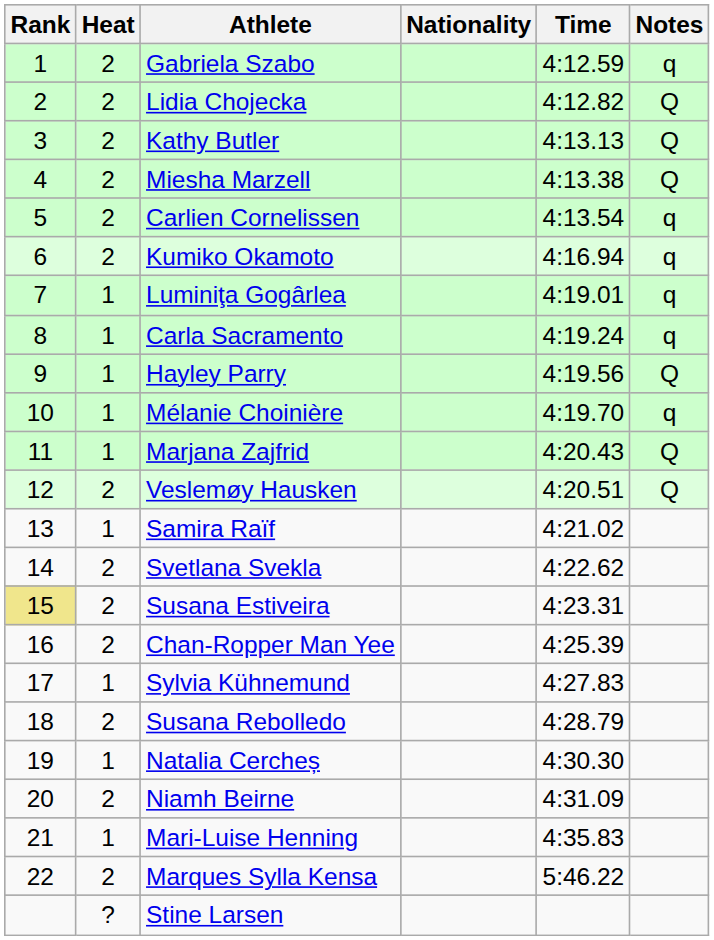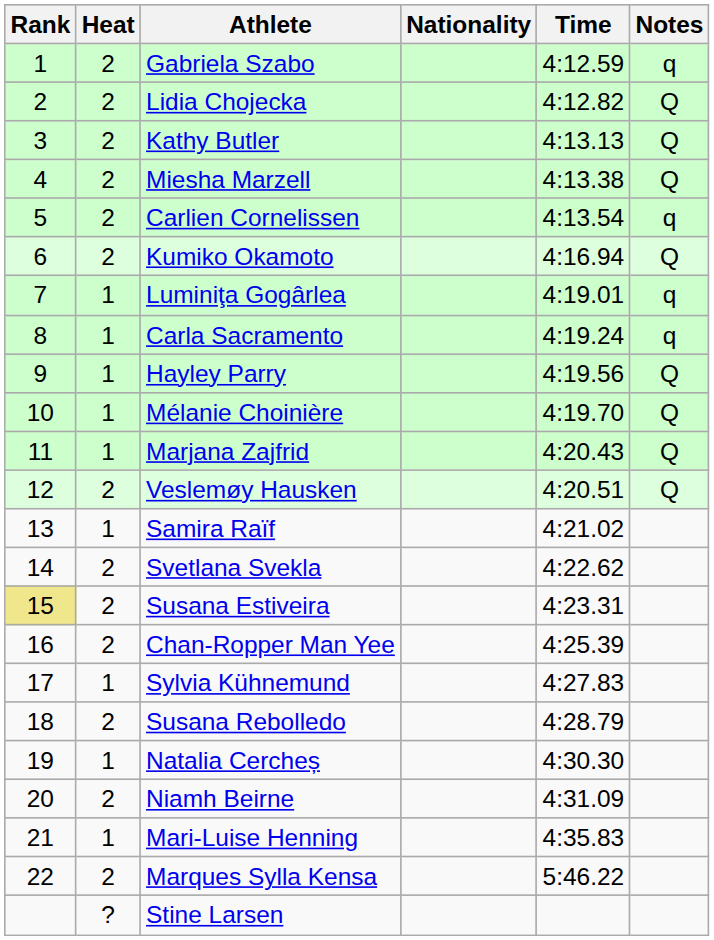 <table class="wikitable sortable" style="text-align:center;font-size:95%">
 <tr>
 <th>Rank</th>
 <th>Heat</th>
 <th>Athlete</th>
 <th>Nationality</th>
 <th>Time</th>
 <th>Notes</th>
 </tr>
 <tr bgcolor=ccffcc>
 <td>1</td>
 <td>2</td>
 <td align=left><a href='#'>Gabriela Szabo</a></td>
 <td align=left></td>
 <td>4:12.59</td>
 <td>q</td>
 </tr>
 <tr bgcolor=ccffcc>
 <td>2</td>
 <td>2</td>
 <td align=left><a href='#'>Lidia Chojecka</a></td>
 <td align=left></td>
 <td>4:12.82</td>
 <td>Q</td>
 </tr>
 <tr bgcolor=ccffcc>
 <td>3</td>
 <td>2</td>
 <td align=left><a href='#'>Kathy Butler</a></td>
 <td align=left></td>
 <td>4:13.13</td>
 <td>Q</td>
 </tr>
 <tr bgcolor=ccffcc>
 <td>4</td>
 <td>2</td>
 <td align=left><a href='#'>Miesha Marzell</a></td>
 <td align=left></td>
 <td>4:13.38</td>
 <td>Q</td>
 </tr>
 <tr bgcolor=ccffcc>
 <td>5</td>
 <td>2</td>
 <td align=left><a href='#'>Carlien Cornelissen</a></td>
 <td align=left></td>
 <td>4:13.54</td>
 <td>q</td>
 </tr>
 <tr bgcolor=ddffdd>
 <td>6</td>
 <td>2</td>
 <td align=left><a href='#'>Kumiko Okamoto</a></td>
 <td align=left></td>
 <td>4:16.94</td>
-<td>q</td>
+<td>Q</td>
 </tr>
 <tr bgcolor=ccffcc>
 <td>7</td>
 <td>1</td>
 <td align=left><a href='#'>Luminiţa Gogârlea</a></td>
 <td align=left></td>
 <td>4:19.01</td>
 <td>q</td>
 </tr>
 <tr bgcolor=ccffcc>
 <td>8</td>
 <td>1</td>
 <td align=left><a href='#'>Carla Sacramento</a></td>
 <td align=left></td>
 <td>4:19.24</td>
 <td>q</td>
 </tr>
 <tr bgcolor=ccffcc>
 <td>9</td>
 <td>1</td>
 <td align=left><a href='#'>Hayley Parry</a></td>
 <td align=left></td>
 <td>4:19.56</td>
 <td>Q</td>
 </tr>
 <tr bgcolor=ccffcc>
 <td>10</td>
 <td>1</td>
 <td align=left><a href='#'>Mélanie Choinière</a></td>
 <td align=left></td>
 <td>4:19.70</td>
-<td>q</td>
+<td>Q</td>
 </tr>
 <tr bgcolor=ccffcc>
 <td>11</td>
 <td>1</td>
 <td align=left><a href='#'>Marjana Zajfrid</a></td>
 <td align=left></td>
 <td>4:20.43</td>
 <td>Q</td>
 </tr>
 <tr bgcolor=ddffdd>
 <td>12</td>
 <td>2</td>
 <td align="left"><a href='#'>Veslemøy Hausken</a></td>
 <td align=left></td>
 <td>4:20.51</td>
 <td>Q</td>
 </tr>
 <tr>
 <td>13</td>
 <td>1</td>
 <td align="left"><a href='#'>Samira Raïf</a></td>
 <td align=left></td>
 <td>4:21.02</td>
 <td></td>
 </tr>
 <tr>
 <td>14</td>
 <td>2</td>
 <td align="left"><a href='#'>Svetlana Svekla</a></td>
 <td align=left></td>
 <td>4:22.62</td>
 <td></td>
 </tr>
 <tr>
 <td style="background: khaki;">15</td>
 <td>2</td>
 <td align=left><a href='#'>Susana Estiveira</a></td>
 <td align=left></td>
 <td>4:23.31</td>
 <td></td>
 </tr>
 <tr>
 <td>16</td>
 <td>2</td>
 <td align="left"><a href='#'>Chan-Ropper Man Yee</a></td>
 <td align=left></td>
 <td>4:25.39</td>
 <td></td>
 </tr>
 <tr>
 <td>17</td>
 <td>1</td>
 <td align="left"><a href='#'>Sylvia Kühnemund</a></td>
 <td align=left></td>
 <td>4:27.83</td>
 <td></td>
 </tr>
 <tr>
 <td>18</td>
 <td>2</td>
 <td align="left"><a href='#'>Susana Rebolledo</a></td>
 <td align=left></td>
 <td>4:28.79</td>
 <td></td>
 </tr>
 <tr>
 <td>19</td>
 <td>1</td>
 <td align="left"><a href='#'>Natalia Cercheș</a></td>
 <td align=left></td>
 <td>4:30.30</td>
 <td></td>
 </tr>
 <tr>
 <td>20</td>
 <td>2</td>
 <td align="left"><a href='#'>Niamh Beirne</a></td>
 <td align=left></td>
 <td>4:31.09</td>
 <td></td>
 </tr>
 <tr>
 <td>21</td>
 <td>1</td>
 <td align="left"><a href='#'>Mari-Luise Henning</a></td>
 <td align=left></td>
 <td>4:35.83</td>
 <td></td>
 </tr>
 <tr>
 <td>22</td>
 <td>2</td>
 <td align="left"><a href='#'>Marques Sylla Kensa</a></td>
 <td align=left></td>
 <td>5:46.22</td>
 <td></td>
 </tr>
 <tr>
 <td></td>
 <td>?</td>
 <td align="left"><a href='#'>Stine Larsen</a></td>
 <td align=left></td>
 <td></td>
 <td></td>
 </tr>
 </table>
